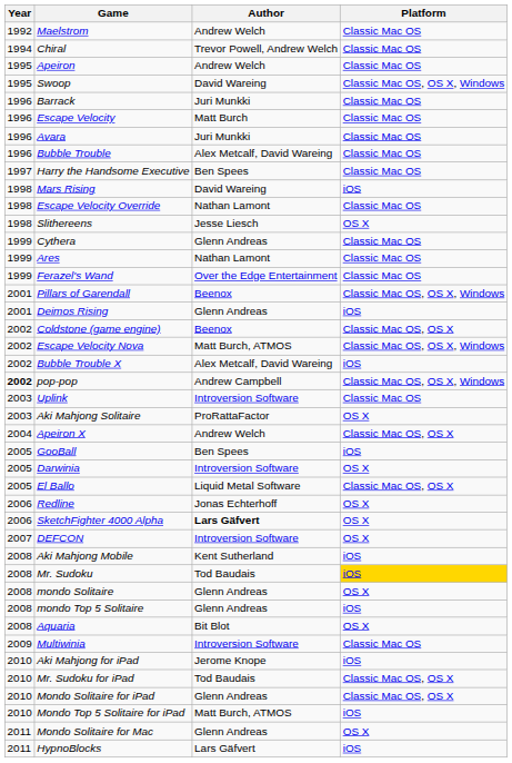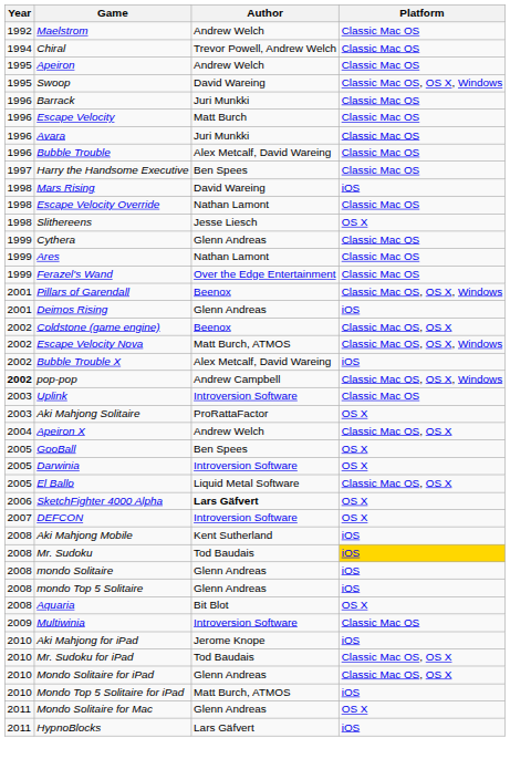 <table class="wikitable">
 <tr>
 <th>Year</th>
 <th>Game</th>
 <th>Author</th>
 <th>Platform</th>
 </tr>
 <tr>
 <td>1992</td>
 <td><em><a href='#'>Maelstrom</a></em></td>
 <td>Andrew Welch</td>
 <td><a href='#'>Classic Mac OS</a></td>
 </tr>
 <tr>
 <td>1994</td>
 <td><em>Chiral</em></td>
 <td>Trevor Powell, Andrew Welch</td>
 <td><a href='#'>Classic Mac OS</a></td>
 </tr>
 <tr>
 <td>1995</td>
 <td><em><a href='#'>Apeiron</a></em></td>
 <td>Andrew Welch</td>
 <td><a href='#'>Classic Mac OS</a></td>
 </tr>
 <tr>
 <td>1995</td>
 <td><em>Swoop</em></td>
 <td>David Wareing</td>
 <td><a href='#'>Classic Mac OS</a>, <a href='#'>OS X</a>, <a href='#'>Windows</a></td>
 </tr>
 <tr>
 <td>1996</td>
 <td><em>Barrack</em></td>
 <td>Juri Munkki</td>
 <td><a href='#'>Classic Mac OS</a></td>
 </tr>
 <tr>
 <td>1996</td>
 <td><em><a href='#'>Escape Velocity</a></em></td>
 <td>Matt Burch</td>
 <td><a href='#'>Classic Mac OS</a></td>
 </tr>
 <tr>
 <td>1996</td>
 <td><em><a href='#'>Avara</a></em></td>
 <td>Juri Munkki</td>
 <td><a href='#'>Classic Mac OS</a></td>
 </tr>
 <tr>
 <td>1996</td>
 <td><em><a href='#'>Bubble Trouble</a></em></td>
 <td>Alex Metcalf, David Wareing</td>
 <td><a href='#'>Classic Mac OS</a></td>
 </tr>
 <tr>
 <td>1997</td>
 <td><em>Harry the Handsome Executive</em></td>
 <td>Ben Spees</td>
 <td><a href='#'>Classic Mac OS</a></td>
 </tr>
 <tr>
 <td>1998</td>
 <td><em><a href='#'>Mars Rising</a></em></td>
 <td>David Wareing</td>
 <td><a href='#'>iOS</a></td>
 </tr>
 <tr>
 <td>1998</td>
 <td><em><a href='#'>Escape Velocity Override</a></em></td>
 <td>Nathan Lamont</td>
 <td><a href='#'>Classic Mac OS</a></td>
 </tr>
 <tr>
 <td>1998</td>
 <td><em>Slithereens</em></td>
 <td>Jesse Liesch</td>
 <td><a href='#'>OS X</a></td>
 </tr>
 <tr>
 <td>1999</td>
 <td><em>Cythera</em></td>
 <td>Glenn Andreas</td>
 <td><a href='#'>Classic Mac OS</a></td>
 </tr>
 <tr>
 <td>1999</td>
 <td><em><a href='#'>Ares</a></em></td>
 <td>Nathan Lamont</td>
 <td><a href='#'>Classic Mac OS</a></td>
 </tr>
 <tr>
 <td>1999</td>
 <td><em><a href='#'>Ferazel's Wand</a></em></td>
 <td><a href='#'>Over the Edge Entertainment</a></td>
 <td><a href='#'>Classic Mac OS</a></td>
 </tr>
 <tr>
 <td>2001</td>
 <td><em><a href='#'>Pillars of Garendall</a></em></td>
 <td><a href='#'>Beenox</a></td>
 <td><a href='#'>Classic Mac OS</a>, <a href='#'>OS X</a>, <a href='#'>Windows</a></td>
 </tr>
 <tr>
 <td>2001</td>
 <td><em><a href='#'>Deimos Rising</a></em></td>
 <td>Glenn Andreas</td>
 <td><a href='#'>iOS</a></td>
 </tr>
 <tr>
 <td>2002</td>
 <td><em><a href='#'>Coldstone (game engine)</a></em></td>
 <td><a href='#'>Beenox</a></td>
 <td><a href='#'>Classic Mac OS</a>, <a href='#'>OS X</a></td>
 </tr>
 <tr>
 <td>2002</td>
 <td><em><a href='#'>Escape Velocity Nova</a></em></td>
 <td>Matt Burch, ATMOS</td>
 <td><a href='#'>Classic Mac OS</a>, <a href='#'>OS X</a>, <a href='#'>Windows</a></td>
 </tr>
 <tr>
 <td>2002</td>
 <td><em><a href='#'>Bubble Trouble X</a></em></td>
 <td>Alex Metcalf, David Wareing</td>
 <td><a href='#'>iOS</a></td>
 </tr>
 <tr>
 <td><strong>2002</strong></td>
 <td><em>pop-pop</em></td>
 <td>Andrew Campbell</td>
 <td><a href='#'>Classic Mac OS</a>, <a href='#'>OS X</a>, <a href='#'>Windows</a></td>
 </tr>
 <tr>
 <td>2003</td>
 <td><em><a href='#'>Uplink</a></em></td>
 <td><a href='#'>Introversion Software</a></td>
 <td><a href='#'>Classic Mac OS</a></td>
 </tr>
 <tr>
 <td>2003</td>
 <td><em>Aki Mahjong Solitaire</em></td>
 <td>ProRattaFactor</td>
 <td><a href='#'>OS X</a></td>
 </tr>
 <tr>
 <td>2004</td>
 <td><em><a href='#'>Apeiron X</a></em></td>
 <td>Andrew Welch</td>
 <td><a href='#'>Classic Mac OS</a>, <a href='#'>OS X</a></td>
 </tr>
 <tr>
 <td>2005</td>
 <td><em><a href='#'>GooBall</a></em></td>
 <td>Ben Spees</td>
-<td><a href='#'>iOS</a></td>
+<td><a href='#'>OS X</a></td>
 </tr>
 <tr>
 <td>2005</td>
 <td><em><a href='#'>Darwinia</a></em></td>
 <td><a href='#'>Introversion Software</a></td>
 <td><a href='#'>OS X</a></td>
 </tr>
 <tr>
 <td>2005</td>
 <td><em><a href='#'>El Ballo</a></em></td>
 <td>Liquid Metal Software</td>
 <td><a href='#'>Classic Mac OS</a>, <a href='#'>OS X</a></td>
-</tr>
-<tr>
-<td>2006</td>
-<td><em><a href='#'>Redline</a></em></td>
-<td>Jonas Echterhoff</td>
-<td><a href='#'>OS X</a></td>
 </tr>
 <tr>
 <td>2006</td>
 <td><em><a href='#'>SketchFighter 4000 Alpha</a></em></td>
 <td><strong>Lars Gäfvert</strong></td>
 <td><a href='#'>OS X</a></td>
 </tr>
 <tr>
 <td>2007</td>
 <td><em><a href='#'>DEFCON</a></em></td>
 <td><a href='#'>Introversion Software</a></td>
 <td><a href='#'>OS X</a></td>
 </tr>
 <tr>
 <td>2008</td>
 <td><em>Aki Mahjong Mobile</em></td>
 <td>Kent Sutherland</td>
 <td><a href='#'>iOS</a></td>
 </tr>
 <tr>
 <td>2008</td>
 <td><em>Mr. Sudoku</em></td>
 <td>Tod Baudais</td>
 <td style="background: gold;"><a href='#'>iOS</a></td>
 </tr>
 <tr>
 <td>2008</td>
 <td><em>mondo Solitaire</em></td>
 <td>Glenn Andreas</td>
-<td><a href='#'>OS X</a></td>
+<td><a href='#'>iOS</a></td>
 </tr>
 <tr>
 <td>2008</td>
 <td><em>mondo Top 5 Solitaire</em></td>
 <td>Glenn Andreas</td>
 <td><a href='#'>iOS</a></td>
 </tr>
 <tr>
 <td>2008</td>
 <td><em><a href='#'>Aquaria</a></em></td>
 <td>Bit Blot</td>
 <td><a href='#'>OS X</a></td>
 </tr>
 <tr>
 <td>2009</td>
 <td><em><a href='#'>Multiwinia</a></em></td>
 <td><a href='#'>Introversion Software</a></td>
 <td><a href='#'>Classic Mac OS</a></td>
 </tr>
 <tr>
 <td>2010</td>
 <td><em>Aki Mahjong for iPad</em></td>
 <td>Jerome Knope</td>
 <td><a href='#'>iOS</a></td>
 </tr>
 <tr>
 <td>2010</td>
 <td><em>Mr. Sudoku for iPad</em></td>
 <td>Tod Baudais</td>
 <td><a href='#'>Classic Mac OS</a>, <a href='#'>OS X</a></td>
 </tr>
 <tr>
 <td>2010</td>
 <td><em>Mondo Solitaire for iPad</em></td>
 <td>Glenn Andreas</td>
 <td><a href='#'>Classic Mac OS</a>, <a href='#'>OS X</a></td>
 </tr>
 <tr>
 <td>2010</td>
 <td><em>Mondo Top 5 Solitaire for iPad</em></td>
 <td>Matt Burch, ATMOS</td>
 <td><a href='#'>iOS</a></td>
 </tr>
 <tr>
 <td>2011</td>
 <td><em>Mondo Solitaire for Mac</em></td>
 <td>Glenn Andreas</td>
 <td><a href='#'>OS X</a></td>
 </tr>
 <tr>
 <td>2011</td>
 <td><em>HypnoBlocks</em></td>
 <td>Lars Gäfvert</td>
 <td><a href='#'>iOS</a></td>
 </tr>
 </table>
